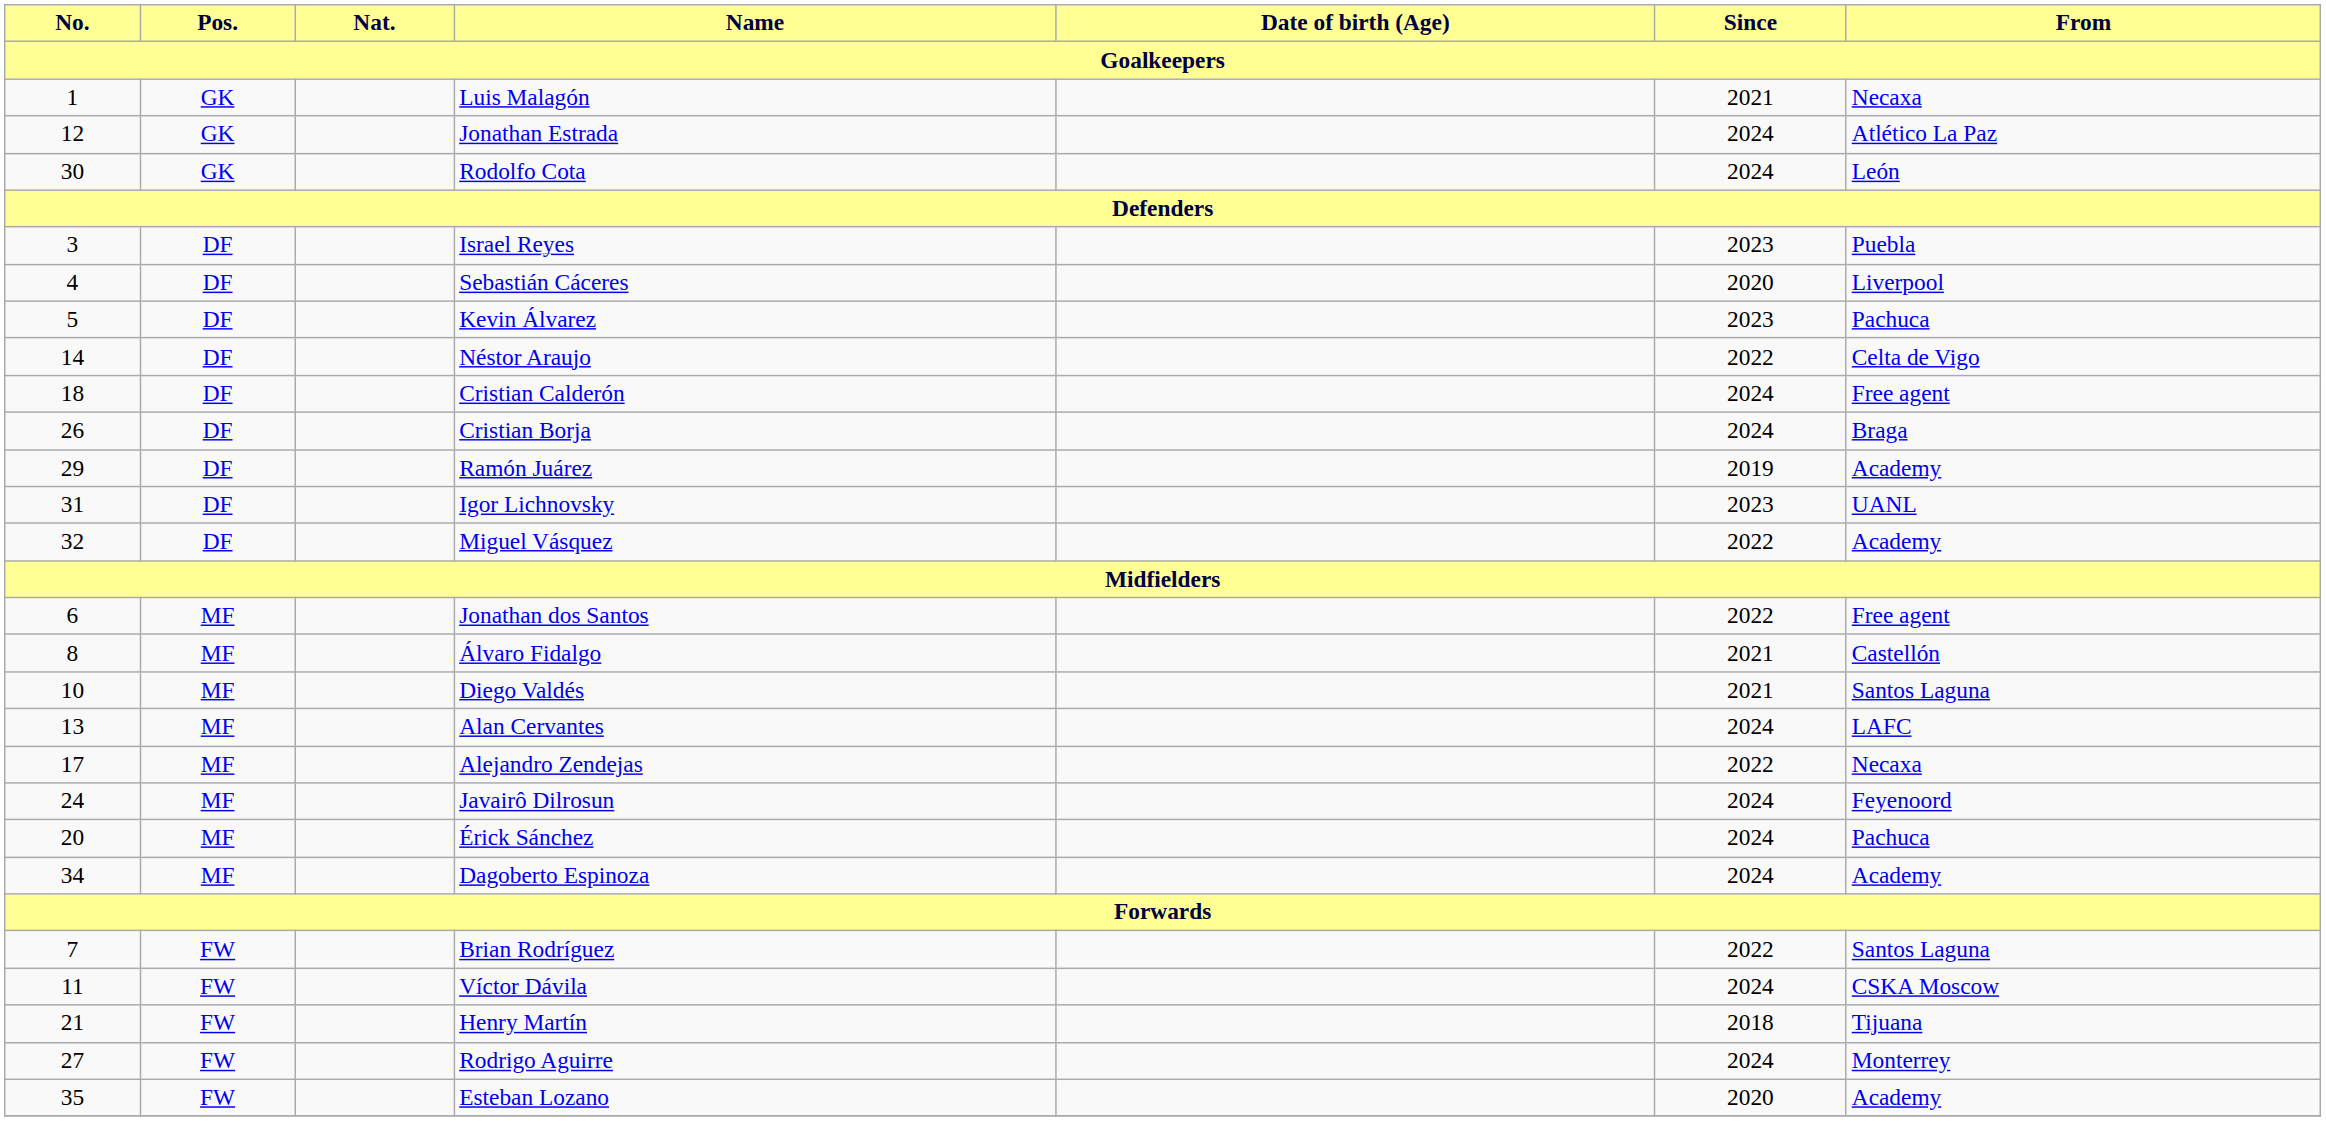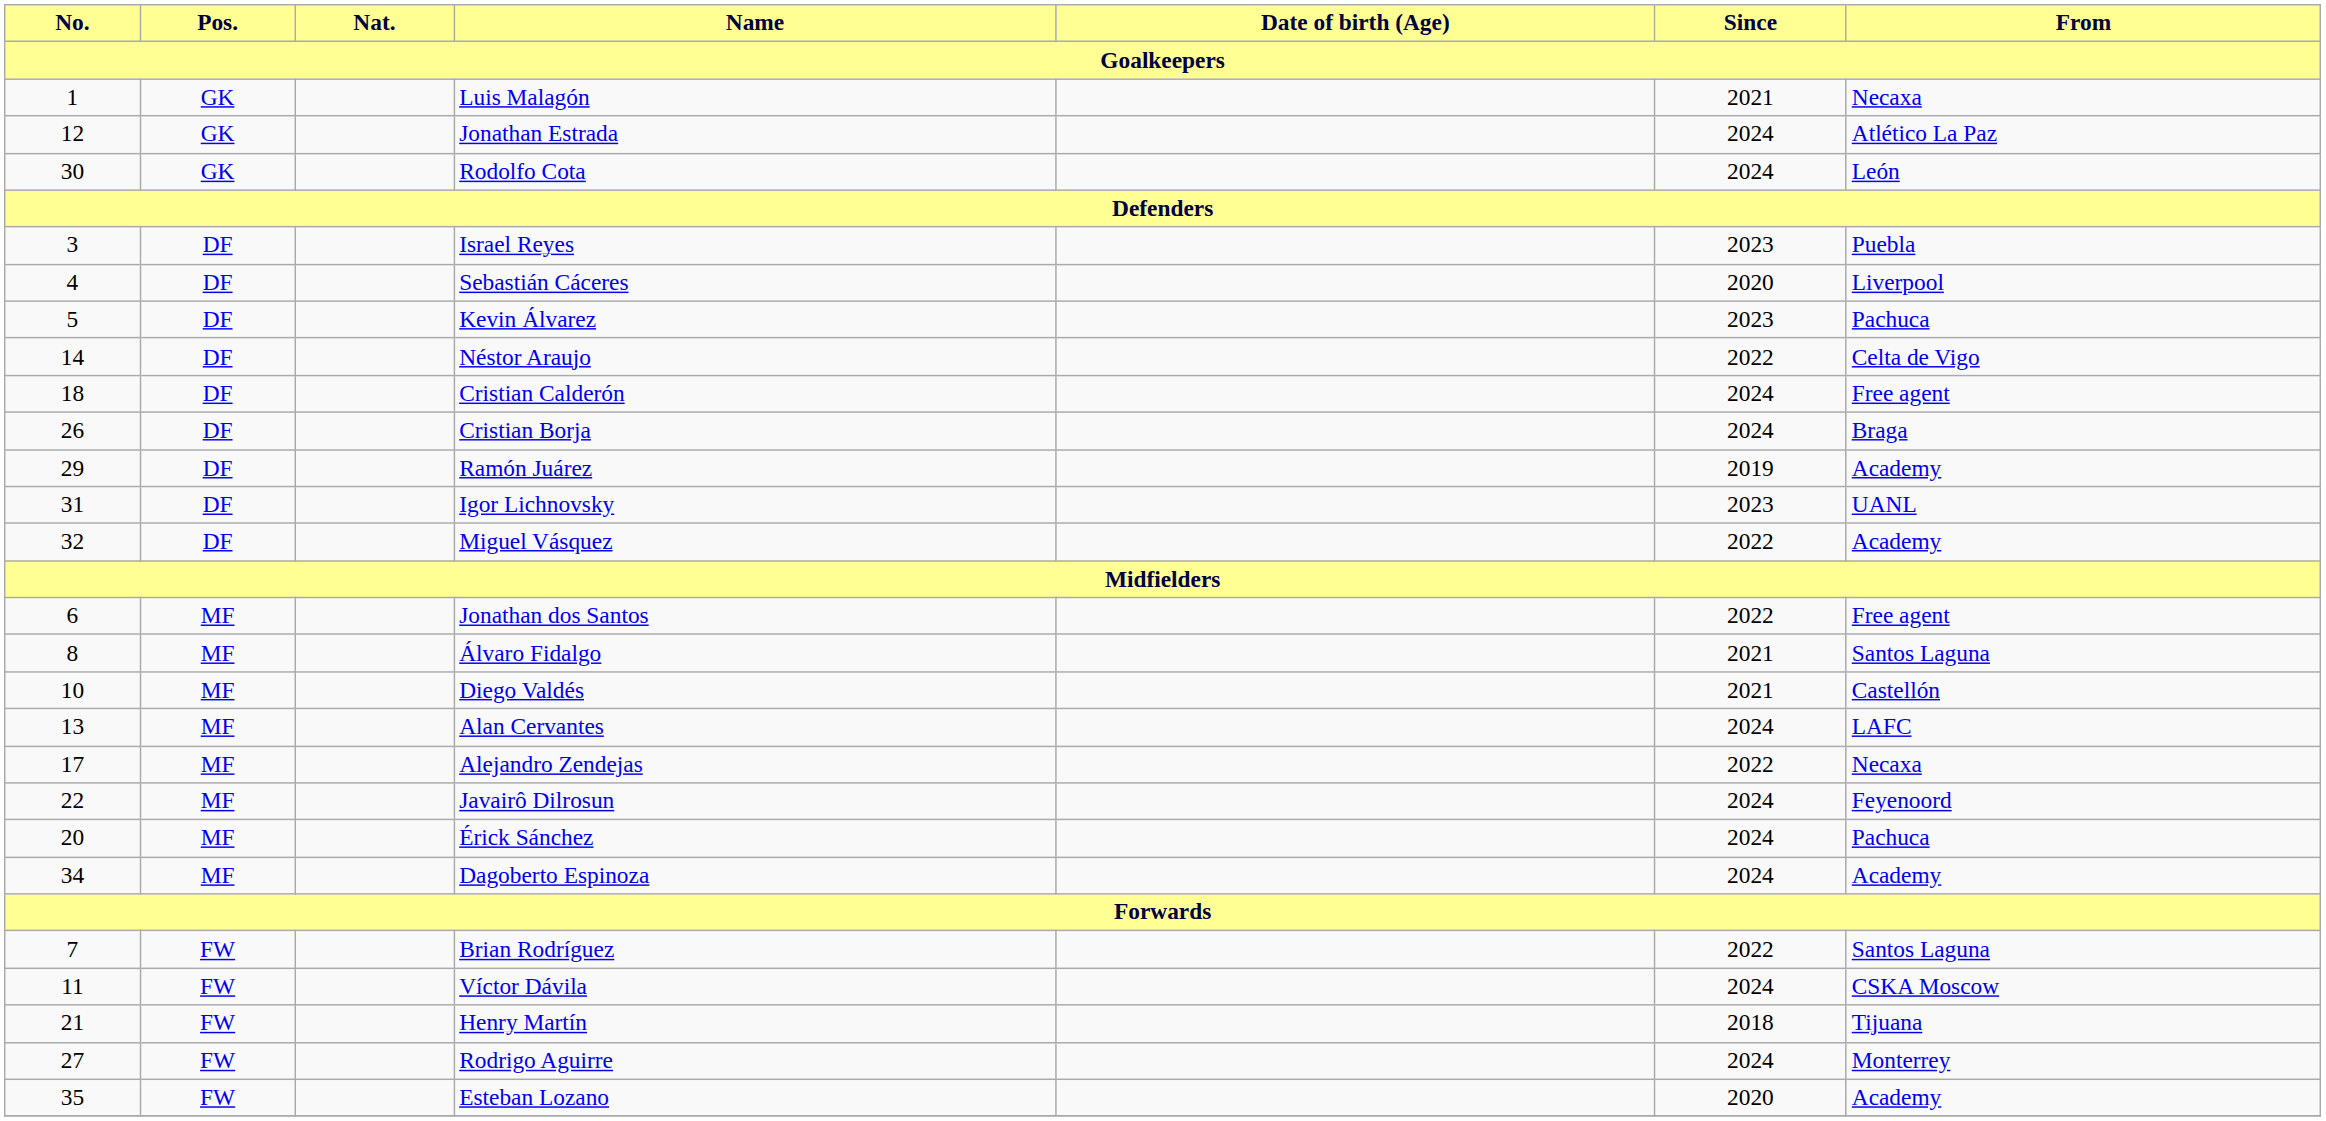 <table class="wikitable" style="text-align:center; font-size:100%;width:80%;">
 <tr>
 <th style="background:#FFFF94; color:#000040; text-align:center;">No.</th>
 <th style="background:#FFFF94; color:#000040; text-align:center;">Pos.</th>
 <th style="background:#FFFF94; color:#000040; text-align:center;">Nat.</th>
 <th style="background:#FFFF94; color:#000040; text-align:center;">Name</th>
 <th style="background:#FFFF94; color:#000040; text-align:center;">Date of birth (Age)</th>
 <th style="background:#FFFF94; color:#000040; text-align:center;">Since</th>
 <th style="background:#FFFF94; color:#000040; text-align:center;">From</th>
 </tr>
 <tr>
 <th colspan="7" style="background:#FFFF94; color:#000040; text-align:center">Goalkeepers</th>
 </tr>
 <tr>
 <td>1</td>
 <td><a href='#'>GK</a></td>
 <td></td>
 <td align=left><a href='#'>Luis Malagón</a></td>
 <td></td>
 <td>2021</td>
 <td align=left> <a href='#'>Necaxa</a></td>
 </tr>
 <tr>
 <td>12</td>
 <td><a href='#'>GK</a></td>
 <td></td>
 <td align=left><a href='#'>Jonathan Estrada</a></td>
 <td></td>
 <td>2024</td>
 <td align=left> <a href='#'>Atlético La Paz</a></td>
 </tr>
 <tr>
 <td>30</td>
 <td><a href='#'>GK</a></td>
 <td></td>
 <td align=left><a href='#'>Rodolfo Cota</a></td>
 <td></td>
 <td>2024</td>
 <td align=left> <a href='#'>León</a></td>
 </tr>
 <tr>
 <th colspan="9" style="background:#FFFF94; color:#000040; text-align:center">Defenders</th>
 </tr>
 <tr>
 <td>3</td>
 <td><a href='#'>DF</a></td>
 <td></td>
 <td align=left><a href='#'>Israel Reyes</a></td>
 <td></td>
 <td>2023</td>
 <td align=left> <a href='#'>Puebla</a></td>
 </tr>
 <tr>
 <td>4</td>
 <td><a href='#'>DF</a></td>
 <td></td>
 <td align=left><a href='#'>Sebastián Cáceres</a></td>
 <td></td>
 <td>2020</td>
 <td align=left> <a href='#'>Liverpool</a></td>
 </tr>
 <tr>
 <td>5</td>
 <td><a href='#'>DF</a></td>
 <td></td>
 <td align=left><a href='#'>Kevin Álvarez</a></td>
 <td></td>
 <td>2023</td>
 <td align=left> <a href='#'>Pachuca</a></td>
 </tr>
 <tr>
 <td>14</td>
 <td><a href='#'>DF</a></td>
 <td></td>
 <td align=left><a href='#'>Néstor Araujo</a></td>
 <td></td>
 <td>2022</td>
 <td align=left> <a href='#'>Celta de Vigo</a></td>
 </tr>
 <tr>
 <td>18</td>
 <td><a href='#'>DF</a></td>
 <td></td>
 <td align=left><a href='#'>Cristian Calderón</a></td>
 <td></td>
 <td>2024</td>
 <td align=left><a href='#'>Free agent</a></td>
 </tr>
 <tr>
 <td>26</td>
 <td><a href='#'>DF</a></td>
 <td></td>
 <td align=left><a href='#'>Cristian Borja</a></td>
 <td></td>
 <td>2024</td>
 <td align=left> <a href='#'>Braga</a></td>
 </tr>
 <tr>
 <td>29</td>
 <td><a href='#'>DF</a></td>
 <td></td>
 <td align=left><a href='#'>Ramón Juárez</a></td>
 <td></td>
 <td>2019</td>
 <td align=left><a href='#'>Academy</a></td>
 </tr>
 <tr>
 <td>31</td>
 <td><a href='#'>DF</a></td>
 <td></td>
 <td align=left><a href='#'>Igor Lichnovsky</a></td>
 <td></td>
 <td>2023</td>
 <td align=left> <a href='#'>UANL</a></td>
 </tr>
 <tr>
 <td>32</td>
 <td><a href='#'>DF</a></td>
 <td></td>
 <td align=left><a href='#'>Miguel Vásquez</a></td>
 <td></td>
 <td>2022</td>
 <td align=left><a href='#'>Academy</a></td>
 </tr>
 <tr>
 <th colspan="10" style="background:#FFFF94; color:#000040; text-align:center">Midfielders</th>
 </tr>
 <tr>
 <td>6</td>
 <td><a href='#'>MF</a></td>
 <td></td>
 <td align=left><a href='#'>Jonathan dos Santos</a></td>
 <td></td>
 <td>2022</td>
 <td align=left><a href='#'>Free agent</a></td>
 </tr>
 <tr>
 <td>8</td>
 <td><a href='#'>MF</a></td>
 <td></td>
 <td align=left><a href='#'>Álvaro Fidalgo</a></td>
 <td></td>
 <td>2021</td>
-<td align=left> <a href='#'>Castellón</a></td>
+<td align=left> <a href='#'>Santos Laguna</a></td>
 </tr>
 <tr>
 <td>10</td>
 <td><a href='#'>MF</a></td>
 <td></td>
 <td align=left><a href='#'>Diego Valdés</a></td>
 <td></td>
 <td>2021</td>
-<td align=left> <a href='#'>Santos Laguna</a></td>
+<td align=left> <a href='#'>Castellón</a></td>
 </tr>
 <tr>
 <td>13</td>
 <td><a href='#'>MF</a></td>
 <td></td>
 <td align=left><a href='#'>Alan Cervantes</a></td>
 <td></td>
 <td>2024</td>
 <td align=left> <a href='#'>LAFC</a></td>
 </tr>
 <tr>
 <td>17</td>
 <td><a href='#'>MF</a></td>
 <td></td>
 <td align=left><a href='#'>Alejandro Zendejas</a></td>
 <td></td>
 <td>2022</td>
 <td align=left> <a href='#'>Necaxa</a></td>
 </tr>
 <tr>
-<td>24</td>
+<td>22</td>
 <td><a href='#'>MF</a></td>
 <td></td>
 <td align=left><a href='#'>Javairô Dilrosun</a></td>
 <td></td>
 <td>2024</td>
 <td align=left> <a href='#'>Feyenoord</a></td>
 </tr>
 <tr>
 <td>20</td>
 <td><a href='#'>MF</a></td>
 <td></td>
 <td align=left><a href='#'>Érick Sánchez</a></td>
 <td></td>
 <td>2024</td>
 <td align=left> <a href='#'>Pachuca</a></td>
 </tr>
 <tr>
 <td>34</td>
 <td><a href='#'>MF</a></td>
 <td></td>
 <td align=left><a href='#'>Dagoberto Espinoza</a></td>
 <td></td>
 <td>2024</td>
 <td align=left><a href='#'>Academy</a></td>
 </tr>
 <tr>
 <th colspan="7" style="background:#FFFF94; color:#000040; text-align:center">Forwards</th>
 </tr>
 <tr>
 <td>7</td>
 <td><a href='#'>FW</a></td>
 <td></td>
 <td align=left><a href='#'>Brian Rodríguez</a></td>
 <td></td>
 <td>2022</td>
 <td align=left> <a href='#'>Santos Laguna</a></td>
 </tr>
 <tr>
 <td>11</td>
 <td><a href='#'>FW</a></td>
 <td></td>
 <td align=left><a href='#'>Víctor Dávila</a></td>
 <td></td>
 <td>2024</td>
 <td align=left> <a href='#'>CSKA Moscow</a></td>
 </tr>
 <tr>
 <td>21</td>
 <td><a href='#'>FW</a></td>
 <td></td>
 <td align=left><a href='#'>Henry Martín</a></td>
 <td></td>
 <td>2018</td>
 <td align=left> <a href='#'>Tijuana</a></td>
 </tr>
 <tr>
 <td>27</td>
 <td><a href='#'>FW</a></td>
 <td></td>
 <td align=left><a href='#'>Rodrigo Aguirre</a></td>
 <td></td>
 <td>2024</td>
 <td align=left> <a href='#'>Monterrey</a></td>
 </tr>
 <tr>
 <td>35</td>
 <td><a href='#'>FW</a></td>
 <td></td>
 <td align=left><a href='#'>Esteban Lozano</a></td>
 <td></td>
 <td>2020</td>
 <td align=left><a href='#'>Academy</a></td>
 </tr>
 <tr>
 </tr>
 </table>
